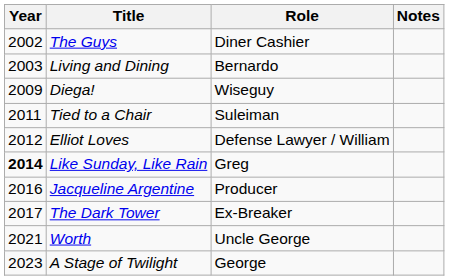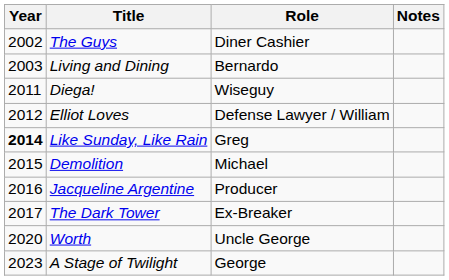 <table class="wikitable sortable">
 <tr>
 <th>Year</th>
 <th>Title</th>
 <th>Role</th>
 <th>Notes</th>
 </tr>
 <tr>
 <td>2002</td>
 <td><em><a href='#'>The Guys</a></em></td>
 <td>Diner Cashier</td>
 <td></td>
 </tr>
 <tr>
 <td>2003</td>
 <td><em>Living and Dining</em></td>
 <td>Bernardo</td>
 <td></td>
 </tr>
 <tr>
-<td>2009</td>
+<td>2011</td>
 <td><em>Diega!</em></td>
 <td>Wiseguy</td>
-<td></td>
-</tr>
-<tr>
-<td>2011</td>
-<td><em>Tied to a Chair</em></td>
-<td>Suleiman</td>
 <td></td>
 </tr>
 <tr>
 <td>2012</td>
 <td><em>Elliot Loves</em></td>
 <td>Defense Lawyer / William</td>
 <td></td>
 </tr>
 <tr>
 <td><strong>2014</strong></td>
 <td><em><a href='#'>Like Sunday, Like Rain</a></em></td>
 <td>Greg</td>
 <td></td>
 </tr>
 <tr>
+<td>2015</td>
+<td><a href='#'><em>Demolition</em></a></td>
+<td>Michael</td>
+<td></td>
+</tr>
+<tr>
 <td>2016</td>
 <td><em><a href='#'>Jacqueline Argentine</a></em></td>
 <td>Producer</td>
 <td></td>
 </tr>
 <tr>
 <td>2017</td>
 <td><a href='#'><em>The Dark Tower</em></a></td>
 <td>Ex-Breaker</td>
 <td></td>
 </tr>
 <tr>
-<td>2021</td>
+<td>2020</td>
 <td><a href='#'><em>Worth</em></a></td>
 <td>Uncle George</td>
 <td></td>
 </tr>
 <tr>
 <td>2023</td>
 <td><em>A Stage of Twilight</em></td>
 <td>George</td>
 <td></td>
 </tr>
 </table>
